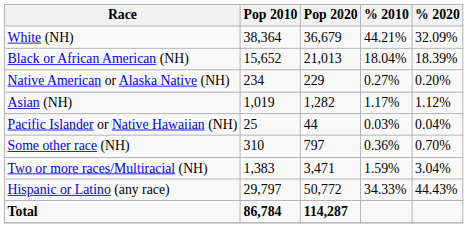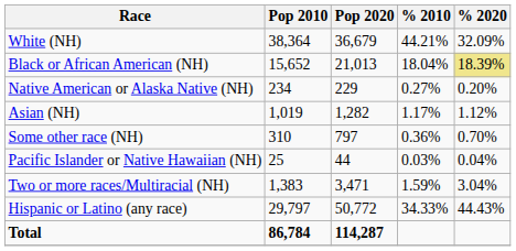 <table class="wikitable">
 <tr>
 <th>Race</th>
 <th>Pop 2010</th>
 <th>Pop 2020</th>
 <th>% 2010</th>
 <th>% 2020</th>
 </tr>
 <tr>
 <td><a href='#'>White</a> (NH)</td>
 <td>38,364</td>
 <td>36,679</td>
 <td>44.21%</td>
 <td>32.09%</td>
 </tr>
 <tr>
 <td><a href='#'>Black or African American</a> (NH)</td>
 <td>15,652</td>
 <td>21,013</td>
 <td>18.04%</td>
-<td>18.39%</td>
+<td style="background: khaki;">18.39%</td>
 </tr>
 <tr>
 <td><a href='#'>Native American</a> or <a href='#'>Alaska Native</a> (NH)</td>
 <td>234</td>
 <td>229</td>
 <td>0.27%</td>
 <td>0.20%</td>
 </tr>
 <tr>
 <td><a href='#'>Asian</a> (NH)</td>
 <td>1,019</td>
 <td>1,282</td>
 <td>1.17%</td>
 <td>1.12%</td>
 </tr>
 <tr>
+<td><a href='#'>Some other race</a> (NH)</td>
+<td>310</td>
+<td>797</td>
+<td>0.36%</td>
+<td>0.70%</td>
+</tr>
+<tr>
 <td><a href='#'>Pacific Islander</a> or <a href='#'>Native Hawaiian</a> (NH)</td>
 <td>25</td>
 <td>44</td>
 <td>0.03%</td>
 <td>0.04%</td>
-</tr>
-<tr>
-<td><a href='#'>Some other race</a> (NH)</td>
-<td>310</td>
-<td>797</td>
-<td>0.36%</td>
-<td>0.70%</td>
 </tr>
 <tr>
 <td><a href='#'>Two or more races/Multiracial</a> (NH)</td>
 <td>1,383</td>
 <td>3,471</td>
 <td>1.59%</td>
 <td>3.04%</td>
 </tr>
 <tr>
 <td><a href='#'>Hispanic or Latino</a> (any race)</td>
 <td>29,797</td>
 <td>50,772</td>
 <td>34.33%</td>
 <td>44.43%</td>
 </tr>
 <tr>
 <td><strong>Total</strong></td>
 <td><strong>86,784</strong></td>
 <td><strong>114,287</strong></td>
 <td></td>
 <td></td>
 </tr>
 <tr>
 </tr>
 </table>
